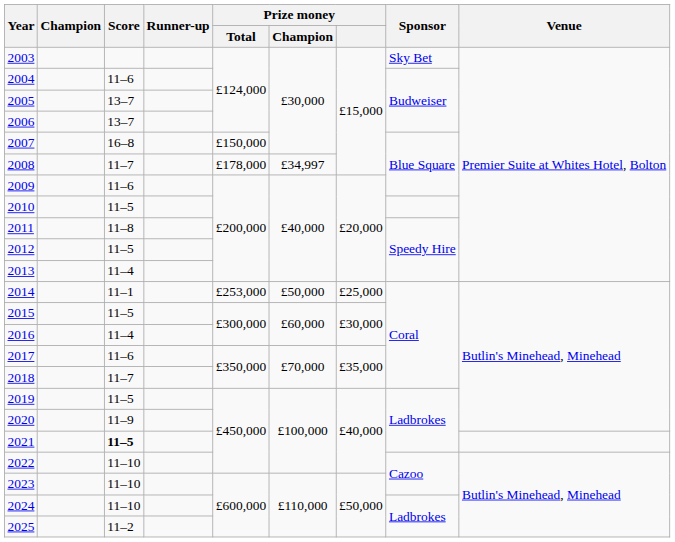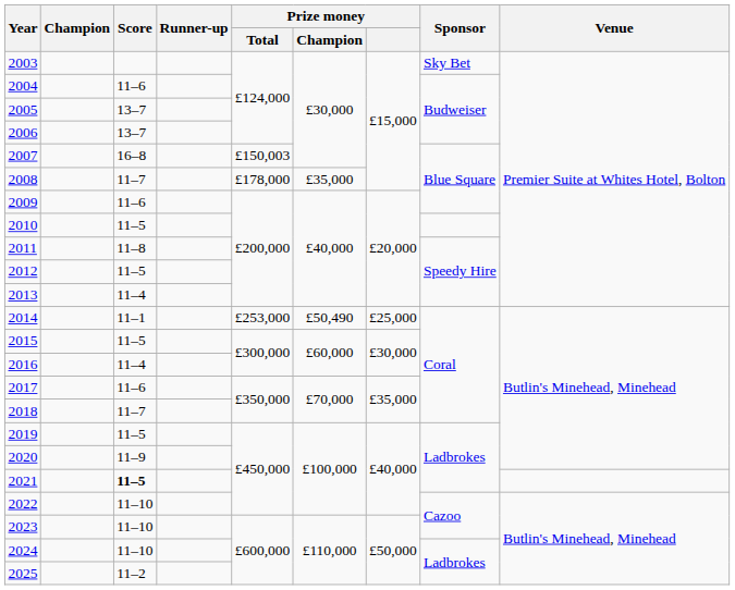 <table class="wikitable">
 <tr>
 <th rowspan=2>Year</th>
 <th rowspan=2>Champion </th>
 <th rowspan=2>Score</th>
 <th rowspan=2>Runner-up </th>
 <th colspan=3>Prize money</th>
 <th rowspan=2>Sponsor</th>
 <th rowspan=2>Venue</th>
 </tr>
 <tr>
 <th>Total</th>
 <th>Champion</th>
 <th></th>
 </tr>
 <tr>
 <td><a href='#'>2003</a></td>
 <td></td>
 <td></td>
 <td></td>
 <td rowspan=4 align="center">£124,000</td>
 <td rowspan=5 align="center">£30,000</td>
 <td rowspan=6 align="center">£15,000</td>
 <td rowspan=1><a href='#'>Sky Bet</a></td>
 <td rowspan=11><a href='#'>Premier Suite at Whites Hotel</a>, <a href='#'>Bolton</a></td>
 </tr>
 <tr>
 <td><a href='#'>2004</a></td>
 <td></td>
 <td>11–6</td>
 <td></td>
 <td rowspan=3><a href='#'>Budweiser</a></td>
 </tr>
 <tr>
 <td><a href='#'>2005</a></td>
 <td></td>
 <td>13–7</td>
 <td></td>
 </tr>
 <tr>
 <td><a href='#'>2006</a></td>
 <td></td>
 <td>13–7</td>
 <td></td>
 </tr>
 <tr>
 <td><a href='#'>2007</a></td>
 <td></td>
 <td>16–8</td>
 <td></td>
-<td rowspan=1 align="center">£150,000</td>
+<td rowspan=1 align="center">£150,003</td>
 <td rowspan=3><a href='#'>Blue Square</a></td>
 </tr>
 <tr>
 <td><a href='#'>2008</a></td>
 <td></td>
 <td>11–7</td>
 <td></td>
 <td rowspan=1 align="center">£178,000</td>
-<td rowspan=1 align="center">£34,997</td>
+<td rowspan=1 align="center">£35,000</td>
 </tr>
 <tr>
 <td><a href='#'>2009</a></td>
 <td></td>
 <td>11–6</td>
 <td></td>
 <td rowspan=5 align="center">£200,000</td>
 <td rowspan=5 align="center">£40,000</td>
 <td rowspan=5 align="center">£20,000</td>
 </tr>
 <tr>
 <td><a href='#'>2010</a></td>
 <td></td>
 <td>11–5</td>
 <td></td>
 <td></td>
 </tr>
 <tr>
 <td><a href='#'>2011</a></td>
 <td></td>
 <td>11–8</td>
 <td></td>
 <td rowspan=3><a href='#'>Speedy Hire</a></td>
 </tr>
 <tr>
 <td><a href='#'>2012</a></td>
 <td></td>
 <td>11–5</td>
 <td></td>
 </tr>
 <tr>
 <td><a href='#'>2013</a></td>
 <td></td>
 <td>11–4</td>
 <td></td>
 </tr>
 <tr>
 <td><a href='#'>2014</a></td>
 <td></td>
 <td>11–1</td>
 <td></td>
 <td rowspan=1 align="center">£253,000</td>
-<td rowspan=1 align="center">£50,000</td>
+<td rowspan=1 align="center">£50,490</td>
 <td rowspan=1 align="center">£25,000</td>
 <td rowspan=5><a href='#'>Coral</a></td>
 <td rowspan=7><a href='#'>Butlin's Minehead</a>, <a href='#'>Minehead</a></td>
 </tr>
 <tr>
 <td><a href='#'>2015</a></td>
 <td></td>
 <td>11–5</td>
 <td></td>
 <td rowspan=2 align="center">£300,000</td>
 <td rowspan=2 align="center">£60,000</td>
 <td rowspan=2 align="center">£30,000</td>
 </tr>
 <tr>
 <td><a href='#'>2016</a></td>
 <td></td>
 <td>11–4</td>
 <td></td>
 </tr>
 <tr>
 <td><a href='#'>2017</a></td>
 <td></td>
 <td>11–6</td>
 <td></td>
 <td rowspan=2 align="center">£350,000</td>
 <td rowspan=2 align="center">£70,000</td>
 <td rowspan=2 align="center">£35,000</td>
 </tr>
 <tr>
 <td><a href='#'>2018</a></td>
 <td></td>
 <td>11–7</td>
 <td></td>
 </tr>
 <tr>
 <td><a href='#'>2019</a></td>
 <td></td>
 <td>11–5</td>
 <td></td>
 <td rowspan=4 align="center">£450,000</td>
 <td rowspan=4 align="center">£100,000</td>
 <td rowspan=4 align="center">£40,000</td>
 <td rowspan=3><a href='#'>Ladbrokes</a></td>
 </tr>
 <tr>
 <td><a href='#'>2020</a></td>
 <td></td>
 <td>11–9</td>
 <td></td>
 </tr>
 <tr>
 <td><a href='#'>2021</a></td>
 <td></td>
 <td><strong>11–5</strong></td>
 <td></td>
 <td></td>
 </tr>
 <tr>
 <td><a href='#'>2022</a></td>
 <td></td>
 <td>11–10</td>
 <td></td>
 <td rowspan=2><a href='#'>Cazoo</a></td>
 <td rowspan=4><a href='#'>Butlin's Minehead</a>, <a href='#'>Minehead</a></td>
 </tr>
 <tr>
 <td><a href='#'>2023</a></td>
 <td></td>
 <td>11–10</td>
 <td></td>
 <td rowspan=3 align="center">£600,000</td>
 <td rowspan=3 align="center">£110,000</td>
 <td rowspan=3 align="center">£50,000</td>
 </tr>
 <tr>
 <td><a href='#'>2024</a></td>
 <td></td>
 <td>11–10</td>
 <td></td>
 <td rowspan=2><a href='#'>Ladbrokes</a></td>
 </tr>
 <tr>
 <td><a href='#'>2025</a></td>
 <td></td>
 <td>11–2</td>
 <td></td>
 </tr>
 </table>
